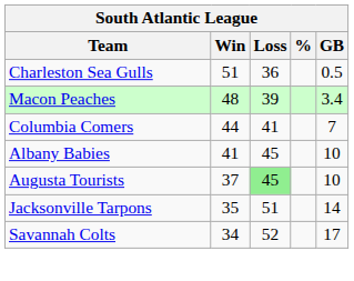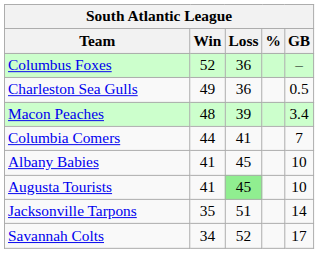 <table class="wikitable">
 <tr>
 <th colspan="5">South Atlantic League</th>
 </tr>
 <tr>
 <th width="60%">Team</th>
 <th>Win</th>
 <th>Loss</th>
 <th>%</th>
 <th>GB</th>
 </tr>
+<tr align=center bgcolor=ccffcc>
+<td align=left><a href='#'>Columbus Foxes</a></td>
+<td>52</td>
+<td>36</td>
+<td></td>
+<td>–</td>
+</tr>
 <tr align=center>
 <td align=left><a href='#'>Charleston Sea Gulls</a></td>
-<td>51</td>
+<td>49</td>
 <td>36</td>
 <td></td>
 <td>0.5</td>
 </tr>
 <tr align=center bgcolor=ccffcc>
 <td align=left><a href='#'>Macon Peaches</a></td>
 <td>48</td>
 <td>39</td>
 <td></td>
 <td>3.4</td>
 </tr>
 <tr align=center>
 <td align=left><a href='#'>Columbia Comers</a></td>
 <td>44</td>
 <td>41</td>
 <td></td>
 <td>7</td>
 </tr>
 <tr align=center>
 <td align=left><a href='#'>Albany Babies</a></td>
 <td>41</td>
 <td>45</td>
 <td></td>
 <td>10</td>
 </tr>
 <tr align=center>
 <td align=left><a href='#'>Augusta Tourists</a></td>
-<td>37</td>
+<td>41</td>
 <td style="background: lightgreen;">45</td>
 <td></td>
 <td>10</td>
 </tr>
 <tr align=center>
 <td align=left><a href='#'>Jacksonville Tarpons</a></td>
 <td>35</td>
 <td>51</td>
 <td></td>
 <td>14</td>
 </tr>
 <tr align=center>
 <td align=left><a href='#'>Savannah Colts</a></td>
 <td>34</td>
 <td>52</td>
 <td></td>
 <td>17</td>
 </tr>
 </table>
